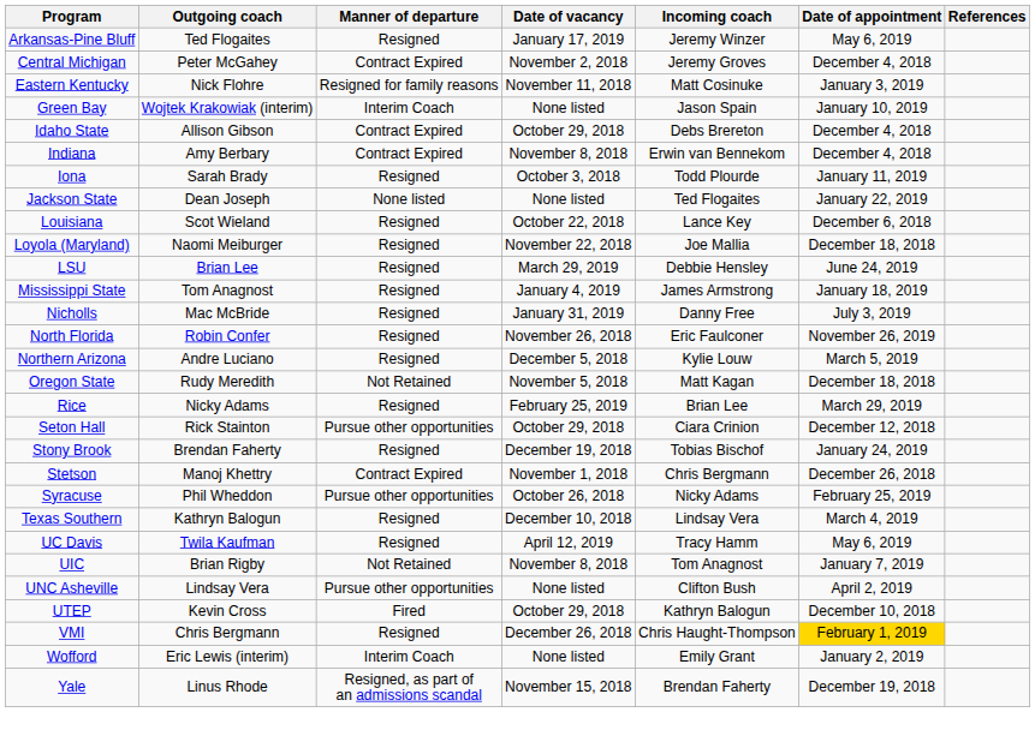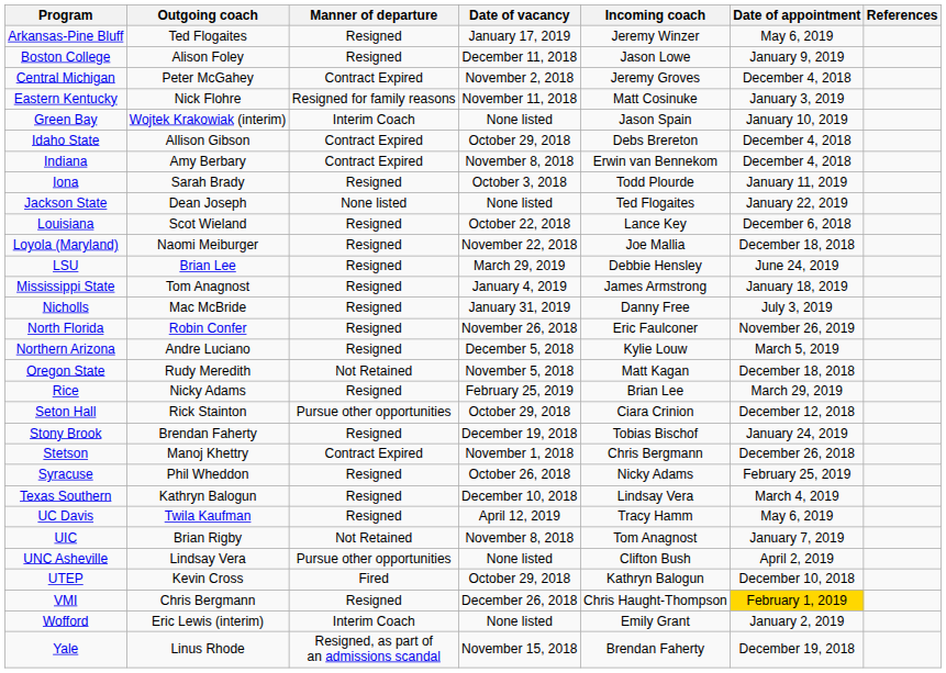 <table class="wikitable sortable" style="text-align: center;">
 <tr>
 <th>Program</th>
 <th>Outgoing coach</th>
 <th>Manner of departure</th>
 <th>Date of vacancy</th>
 <th>Incoming coach</th>
 <th>Date of appointment</th>
 <th>References</th>
 </tr>
 <tr>
 <td><a href='#'>Arkansas-Pine Bluff</a></td>
 <td>Ted Flogaites</td>
 <td>Resigned</td>
 <td>January 17, 2019</td>
 <td>Jeremy Winzer</td>
 <td>May 6, 2019</td>
+<td></td>
+</tr>
+<tr>
+<td><a href='#'>Boston College</a></td>
+<td>Alison Foley</td>
+<td>Resigned</td>
+<td>December 11, 2018</td>
+<td>Jason Lowe</td>
+<td>January 9, 2019</td>
 <td></td>
 </tr>
 <tr>
 <td><a href='#'>Central Michigan</a></td>
 <td>Peter McGahey</td>
 <td>Contract Expired</td>
 <td>November 2, 2018</td>
 <td>Jeremy Groves</td>
 <td>December 4, 2018</td>
 <td></td>
 </tr>
 <tr>
 <td><a href='#'>Eastern Kentucky</a></td>
 <td>Nick Flohre</td>
 <td>Resigned for family reasons</td>
 <td>November 11, 2018</td>
 <td>Matt Cosinuke</td>
 <td>January 3, 2019</td>
 <td></td>
 </tr>
 <tr>
 <td><a href='#'>Green Bay</a></td>
 <td><a href='#'>Wojtek Krakowiak</a> (interim)</td>
 <td>Interim Coach</td>
 <td>None listed</td>
 <td>Jason Spain</td>
 <td>January 10, 2019</td>
 <td></td>
 </tr>
 <tr>
 <td><a href='#'>Idaho State</a></td>
 <td>Allison Gibson</td>
 <td>Contract Expired</td>
 <td>October 29, 2018</td>
 <td>Debs Brereton</td>
 <td>December 4, 2018</td>
 <td></td>
 </tr>
 <tr>
 <td><a href='#'>Indiana</a></td>
 <td>Amy Berbary</td>
 <td>Contract Expired</td>
 <td>November 8, 2018</td>
 <td>Erwin van Bennekom</td>
 <td>December 4, 2018</td>
 <td></td>
 </tr>
 <tr>
 <td><a href='#'>Iona</a></td>
 <td>Sarah Brady</td>
 <td>Resigned</td>
 <td>October 3, 2018</td>
 <td>Todd Plourde</td>
 <td>January 11, 2019</td>
 <td></td>
 </tr>
 <tr>
 <td><a href='#'>Jackson State</a></td>
 <td>Dean Joseph</td>
 <td>None listed</td>
 <td>None listed</td>
 <td>Ted Flogaites</td>
 <td>January 22, 2019</td>
 <td></td>
 </tr>
 <tr>
 <td><a href='#'>Louisiana</a></td>
 <td>Scot Wieland</td>
 <td>Resigned</td>
 <td>October 22, 2018</td>
 <td>Lance Key</td>
 <td>December 6, 2018</td>
 <td></td>
 </tr>
 <tr>
 <td><a href='#'>Loyola (Maryland)</a></td>
 <td>Naomi Meiburger</td>
 <td>Resigned</td>
 <td>November 22, 2018</td>
 <td>Joe Mallia</td>
 <td>December 18, 2018</td>
 <td></td>
 </tr>
 <tr>
 <td><a href='#'>LSU</a></td>
 <td><a href='#'>Brian Lee</a></td>
 <td>Resigned</td>
 <td>March 29, 2019</td>
 <td>Debbie Hensley</td>
 <td>June 24, 2019</td>
 <td></td>
 </tr>
 <tr>
 <td><a href='#'>Mississippi State</a></td>
 <td>Tom Anagnost</td>
 <td>Resigned</td>
 <td>January 4, 2019</td>
 <td>James Armstrong</td>
 <td>January 18, 2019</td>
 <td></td>
 </tr>
 <tr>
 <td><a href='#'>Nicholls</a></td>
 <td>Mac McBride</td>
 <td>Resigned</td>
 <td>January 31, 2019</td>
 <td>Danny Free</td>
 <td>July 3, 2019</td>
 <td></td>
 </tr>
 <tr>
 <td><a href='#'>North Florida</a></td>
 <td><a href='#'>Robin Confer</a></td>
 <td>Resigned</td>
 <td>November 26, 2018</td>
 <td>Eric Faulconer</td>
 <td>November 26, 2019</td>
 <td></td>
 </tr>
 <tr>
 <td><a href='#'>Northern Arizona</a></td>
 <td>Andre Luciano</td>
 <td>Resigned</td>
 <td>December 5, 2018</td>
 <td>Kylie Louw</td>
 <td>March 5, 2019</td>
 <td></td>
 </tr>
 <tr>
 <td><a href='#'>Oregon State</a></td>
 <td>Rudy Meredith</td>
 <td>Not Retained</td>
 <td>November 5, 2018</td>
 <td>Matt Kagan</td>
 <td>December 18, 2018</td>
 <td></td>
 </tr>
 <tr>
 <td><a href='#'>Rice</a></td>
 <td>Nicky Adams</td>
 <td>Resigned</td>
 <td>February 25, 2019</td>
 <td>Brian Lee</td>
 <td>March 29, 2019</td>
 <td></td>
 </tr>
 <tr>
 <td><a href='#'>Seton Hall</a></td>
 <td>Rick Stainton</td>
 <td>Pursue other opportunities</td>
 <td>October 29, 2018</td>
 <td>Ciara Crinion</td>
 <td>December 12, 2018</td>
 <td></td>
 </tr>
 <tr>
 <td><a href='#'>Stony Brook</a></td>
 <td>Brendan Faherty</td>
 <td>Resigned</td>
 <td>December 19, 2018</td>
 <td>Tobias Bischof</td>
 <td>January 24, 2019</td>
 <td></td>
 </tr>
 <tr>
 <td><a href='#'>Stetson</a></td>
 <td>Manoj Khettry</td>
 <td>Contract Expired</td>
 <td>November 1, 2018</td>
 <td>Chris Bergmann</td>
 <td>December 26, 2018</td>
 <td></td>
 </tr>
 <tr>
 <td><a href='#'>Syracuse</a></td>
 <td>Phil Wheddon</td>
-<td>Pursue other opportunities</td>
+<td>Resigned</td>
 <td>October 26, 2018</td>
 <td>Nicky Adams</td>
 <td>February 25, 2019</td>
 <td></td>
 </tr>
 <tr>
 <td><a href='#'>Texas Southern</a></td>
 <td>Kathryn Balogun</td>
 <td>Resigned</td>
 <td>December 10, 2018</td>
 <td>Lindsay Vera</td>
 <td>March 4, 2019</td>
 <td></td>
 </tr>
 <tr>
 <td><a href='#'>UC Davis</a></td>
 <td><a href='#'>Twila Kaufman</a></td>
 <td>Resigned</td>
 <td>April 12, 2019</td>
 <td>Tracy Hamm</td>
 <td>May 6, 2019</td>
 <td></td>
 </tr>
 <tr>
 <td><a href='#'>UIC</a></td>
 <td>Brian Rigby</td>
 <td>Not Retained</td>
 <td>November 8, 2018</td>
 <td>Tom Anagnost</td>
 <td>January 7, 2019</td>
 <td></td>
 </tr>
 <tr>
 <td><a href='#'>UNC Asheville</a></td>
 <td>Lindsay Vera</td>
 <td>Pursue other opportunities</td>
 <td>None listed</td>
 <td>Clifton Bush</td>
 <td>April 2, 2019</td>
 <td></td>
 </tr>
 <tr>
 <td><a href='#'>UTEP</a></td>
 <td>Kevin Cross</td>
 <td>Fired</td>
 <td>October 29, 2018</td>
 <td>Kathryn Balogun</td>
 <td>December 10, 2018</td>
 <td></td>
 </tr>
 <tr>
 <td><a href='#'>VMI</a></td>
 <td>Chris Bergmann</td>
 <td>Resigned</td>
 <td>December 26, 2018</td>
 <td>Chris Haught-Thompson</td>
 <td style="background: gold;">February 1, 2019</td>
 <td></td>
 </tr>
 <tr>
 <td><a href='#'>Wofford</a></td>
 <td>Eric Lewis (interim)</td>
 <td>Interim Coach</td>
 <td>None listed</td>
 <td>Emily Grant</td>
 <td>January 2, 2019</td>
 <td></td>
 </tr>
 <tr>
 <td><a href='#'>Yale</a></td>
 <td>Linus Rhode</td>
 <td>Resigned, as part of <br>an <a href='#'>admissions scandal</a></td>
 <td>November 15, 2018</td>
 <td>Brendan Faherty</td>
 <td>December 19, 2018</td>
 <td></td>
 </tr>
 </table>
